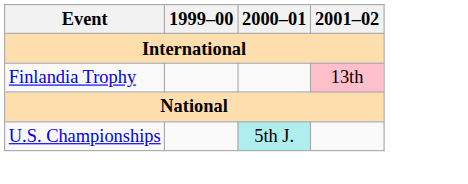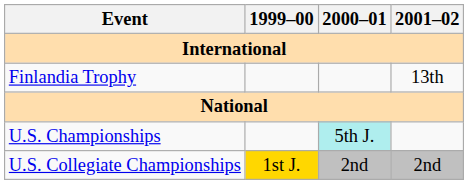 <table class="wikitable" style="text-align:center">
 <tr>
 <th>Event</th>
 <th>1999–00</th>
 <th>2000–01</th>
 <th>2001–02</th>
 </tr>
 <tr>
 <th colspan="4" style="background-color: #ffdead; " align="center">International</th>
 </tr>
 <tr>
 <td align=left><a href='#'>Finlandia Trophy</a></td>
 <td></td>
 <td></td>
-<td style="background: pink;">13th</td>
+<td>13th</td>
 </tr>
 <tr>
 <th colspan="4" style="background-color: #ffdead; " align="center">National</th>
 </tr>
 <tr>
 <td align="left"><a href='#'>U.S. Championships</a></td>
 <td></td>
 <td style="background: paleturquoise;">5th J.</td>
 <td></td>
 </tr>
+<tr>
+<td align="left"><a href='#'>U.S. Collegiate Championships</a></td>
+<td style="background:gold;">1st J.</td>
+<td style="background:silver;">2nd</td>
+<td style="background:silver;">2nd</td>
+</tr>
 </table>
